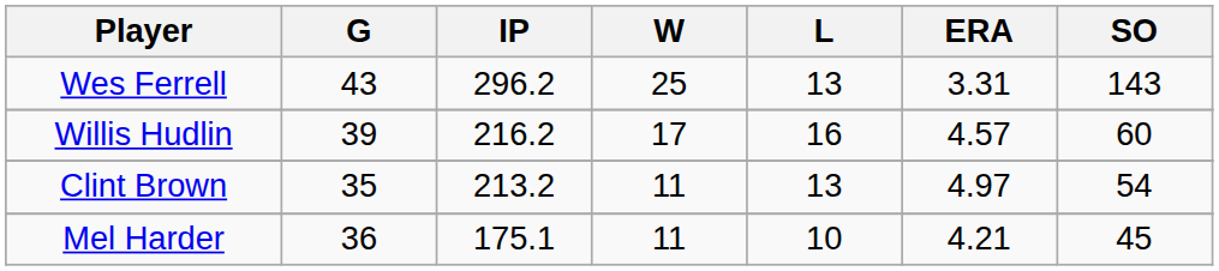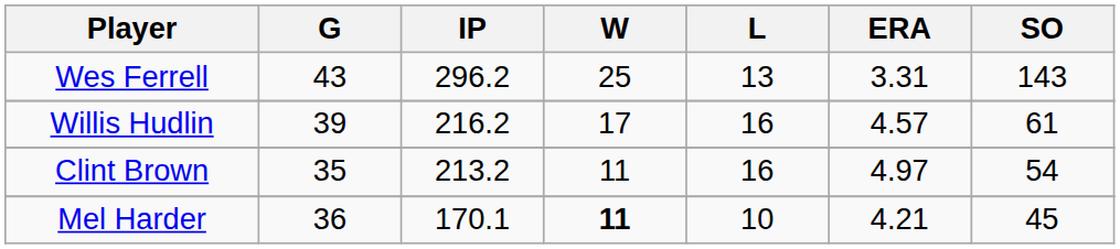 <table class="wikitable sortable">
 <tr>
 <th bgcolor="#DDDDFF" width="16%">Player</th>
 <th bgcolor="#DDDDFF" width="9%">G</th>
 <th bgcolor="#DDDDFF" width="9%">IP</th>
 <th bgcolor="#DDDDFF" width="9%">W</th>
 <th bgcolor="#DDDDFF" width="9%">L</th>
 <th bgcolor="#DDDDFF" width="9%">ERA</th>
 <th bgcolor="#DDDDFF" width="9%">SO</th>
 </tr>
 <tr align="center">
 <td><a href='#'>Wes Ferrell</a></td>
 <td>43</td>
 <td>296.2</td>
 <td>25</td>
 <td>13</td>
 <td>3.31</td>
 <td>143</td>
 </tr>
 <tr>
 </tr>
 <tr align="center">
 <td><a href='#'>Willis Hudlin</a></td>
 <td>39</td>
 <td>216.2</td>
 <td>17</td>
 <td>16</td>
 <td>4.57</td>
-<td>60</td>
+<td>61</td>
 </tr>
 <tr>
 </tr>
 <tr align="center">
 <td><a href='#'>Clint Brown</a></td>
 <td>35</td>
 <td>213.2</td>
 <td>11</td>
-<td>13</td>
+<td>16</td>
 <td>4.97</td>
 <td>54</td>
 </tr>
 <tr>
 </tr>
 <tr align="center">
 <td><a href='#'>Mel Harder</a></td>
 <td>36</td>
-<td>175.1</td>
-<td>11</td>
+<td>170.1</td>
+<td><strong>11</strong></td>
 <td>10</td>
 <td>4.21</td>
 <td>45</td>
 </tr>
 </table>
